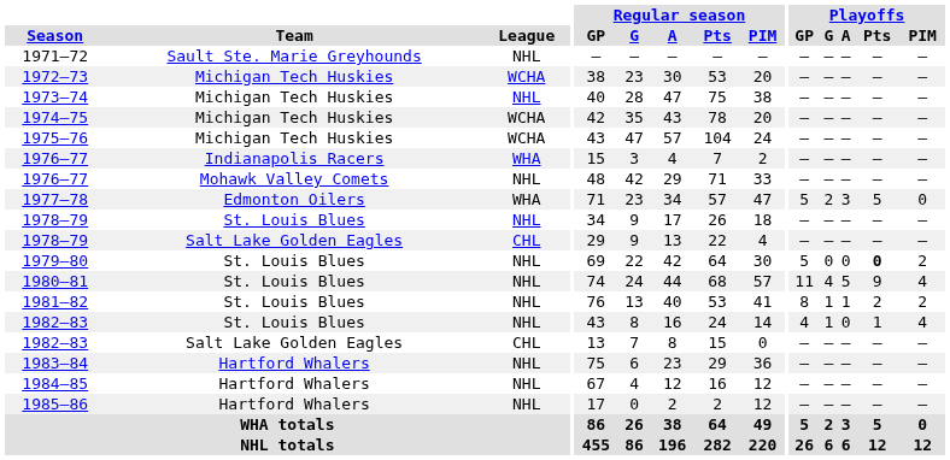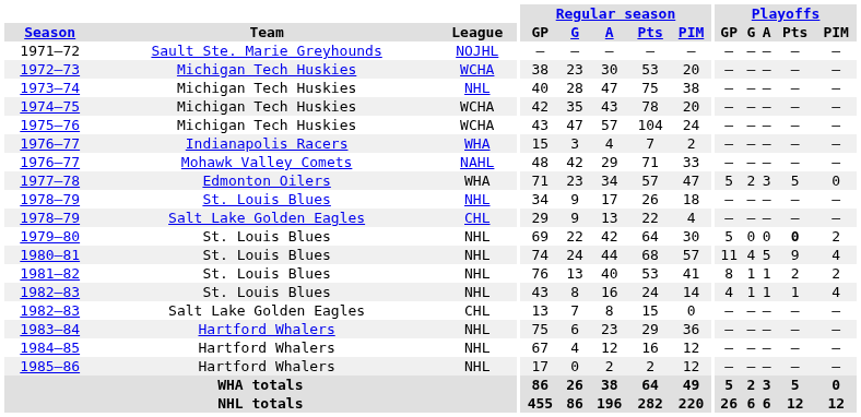 <table border="0" cellpadding="1" cellspacing="0" style="text-align:center; width:60em">
 <tr bgcolor="#e0e0e0">
 <th colspan="3" bgcolor="#ffffff"></th>
 <th rowspan="100" bgcolor="#ffffff"></th>
 <th colspan="5"><a href='#'>Regular season</a></th>
 <th rowspan="100" bgcolor="#ffffff"></th>
 <th colspan="5"><a href='#'>Playoffs</a></th>
 </tr>
 <tr bgcolor="#e0e0e0">
 <th><a href='#'>Season</a></th>
 <th>Team</th>
 <th>League</th>
 <th>GP</th>
 <th><a href='#'>G</a></th>
 <th><a href='#'>A</a></th>
 <th><a href='#'>Pts</a></th>
 <th><a href='#'>PIM</a></th>
 <th>GP</th>
 <th>G</th>
 <th>A</th>
 <th>Pts</th>
 <th>PIM</th>
 </tr>
 <tr>
 <td>1971–72</td>
 <td><a href='#'>Sault Ste. Marie Greyhounds</a></td>
-<td>NHL</td>
+<td><a href='#'>NOJHL</a></td>
 <td>—</td>
 <td>—</td>
 <td>—</td>
 <td>—</td>
 <td>—</td>
 <td>—</td>
 <td>—</td>
 <td>—</td>
 <td>—</td>
 <td>—</td>
 </tr>
 <tr bgcolor="#f0f0f0">
 <td><a href='#'>1972–73</a></td>
 <td><a href='#'>Michigan Tech Huskies</a></td>
 <td><a href='#'>WCHA</a></td>
 <td>38</td>
 <td>23</td>
 <td>30</td>
 <td>53</td>
 <td>20</td>
 <td>—</td>
 <td>—</td>
 <td>—</td>
 <td>—</td>
 <td>—</td>
 </tr>
 <tr>
 <td><a href='#'>1973–74</a></td>
 <td>Michigan Tech Huskies</td>
 <td><a href='#'>NHL</a></td>
 <td>40</td>
 <td>28</td>
 <td>47</td>
 <td>75</td>
 <td>38</td>
 <td>—</td>
 <td>—</td>
 <td>—</td>
 <td>—</td>
 <td>—</td>
 </tr>
 <tr bgcolor="#f0f0f0">
 <td><a href='#'>1974–75</a></td>
 <td>Michigan Tech Huskies</td>
 <td>WCHA</td>
 <td>42</td>
 <td>35</td>
 <td>43</td>
 <td>78</td>
 <td>20</td>
 <td>—</td>
 <td>—</td>
 <td>—</td>
 <td>—</td>
 <td>—</td>
 </tr>
 <tr>
 <td><a href='#'>1975–76</a></td>
 <td>Michigan Tech Huskies</td>
 <td>WCHA</td>
 <td>43</td>
 <td>47</td>
 <td>57</td>
 <td>104</td>
 <td>24</td>
 <td>—</td>
 <td>—</td>
 <td>—</td>
 <td>—</td>
 <td>—</td>
 </tr>
 <tr bgcolor="#f0f0f0">
 <td><a href='#'>1976–77</a></td>
 <td><a href='#'>Indianapolis Racers</a></td>
 <td><a href='#'>WHA</a></td>
 <td>15</td>
 <td>3</td>
 <td>4</td>
 <td>7</td>
 <td>2</td>
 <td>—</td>
 <td>—</td>
 <td>—</td>
 <td>—</td>
 <td>—</td>
 </tr>
 <tr>
 <td><a href='#'>1976–77</a></td>
 <td><a href='#'>Mohawk Valley Comets</a></td>
-<td>NHL</td>
+<td><a href='#'>NAHL</a></td>
 <td>48</td>
 <td>42</td>
 <td>29</td>
 <td>71</td>
 <td>33</td>
 <td>—</td>
 <td>—</td>
 <td>—</td>
 <td>—</td>
 <td>—</td>
 </tr>
 <tr bgcolor="#f0f0f0">
 <td><a href='#'>1977–78</a></td>
 <td><a href='#'>Edmonton Oilers</a></td>
 <td>WHA</td>
 <td>71</td>
 <td>23</td>
 <td>34</td>
 <td>57</td>
 <td>47</td>
 <td>5</td>
 <td>2</td>
 <td>3</td>
 <td>5</td>
 <td>0</td>
 </tr>
 <tr>
 <td><a href='#'>1978–79</a></td>
 <td><a href='#'>St. Louis Blues</a></td>
 <td><a href='#'>NHL</a></td>
 <td>34</td>
 <td>9</td>
 <td>17</td>
 <td>26</td>
 <td>18</td>
 <td>—</td>
 <td>—</td>
 <td>—</td>
 <td>—</td>
 <td>—</td>
 </tr>
 <tr bgcolor="#f0f0f0">
 <td><a href='#'>1978–79</a></td>
 <td><a href='#'>Salt Lake Golden Eagles</a></td>
 <td><a href='#'>CHL</a></td>
 <td>29</td>
 <td>9</td>
 <td>13</td>
 <td>22</td>
 <td>4</td>
 <td>—</td>
 <td>—</td>
 <td>—</td>
 <td>—</td>
 <td>—</td>
 </tr>
 <tr>
 <td><a href='#'>1979–80</a></td>
 <td>St. Louis Blues</td>
 <td>NHL</td>
 <td>69</td>
 <td>22</td>
 <td>42</td>
 <td>64</td>
 <td>30</td>
 <td>5</td>
 <td>0</td>
 <td>0</td>
 <td><strong>0</strong></td>
 <td>2</td>
 </tr>
 <tr bgcolor="#f0f0f0">
 <td><a href='#'>1980–81</a></td>
 <td>St. Louis Blues</td>
 <td>NHL</td>
 <td>74</td>
 <td>24</td>
 <td>44</td>
 <td>68</td>
 <td>57</td>
 <td>11</td>
 <td>4</td>
 <td>5</td>
 <td>9</td>
 <td>4</td>
 </tr>
 <tr>
 <td><a href='#'>1981–82</a></td>
 <td>St. Louis Blues</td>
 <td>NHL</td>
 <td>76</td>
 <td>13</td>
 <td>40</td>
 <td>53</td>
 <td>41</td>
 <td>8</td>
 <td>1</td>
 <td>1</td>
 <td>2</td>
 <td>2</td>
 </tr>
 <tr bgcolor="#f0f0f0">
 <td><a href='#'>1982–83</a></td>
 <td>St. Louis Blues</td>
 <td>NHL</td>
 <td>43</td>
 <td>8</td>
 <td>16</td>
 <td>24</td>
 <td>14</td>
 <td>4</td>
 <td>1</td>
-<td>0</td>
+<td>1</td>
 <td>1</td>
 <td>4</td>
 </tr>
 <tr>
 <td><a href='#'>1982–83</a></td>
 <td>Salt Lake Golden Eagles</td>
 <td>CHL</td>
 <td>13</td>
 <td>7</td>
 <td>8</td>
 <td>15</td>
 <td>0</td>
 <td>—</td>
 <td>—</td>
 <td>—</td>
 <td>—</td>
 <td>—</td>
 </tr>
 <tr>
 </tr>
 <tr bgcolor="#f0f0f0">
 <td><a href='#'>1983–84</a></td>
 <td><a href='#'>Hartford Whalers</a></td>
 <td>NHL</td>
 <td>75</td>
 <td>6</td>
 <td>23</td>
 <td>29</td>
 <td>36</td>
 <td>—</td>
 <td>—</td>
 <td>—</td>
 <td>—</td>
 <td>—</td>
 </tr>
 <tr>
 <td><a href='#'>1984–85</a></td>
 <td>Hartford Whalers</td>
 <td>NHL</td>
 <td>67</td>
 <td>4</td>
 <td>12</td>
 <td>16</td>
 <td>12</td>
 <td>—</td>
 <td>—</td>
 <td>—</td>
 <td>—</td>
 <td>—</td>
 </tr>
 <tr>
 </tr>
 <tr bgcolor="#f0f0f0">
 <td><a href='#'>1985–86</a></td>
 <td>Hartford Whalers</td>
 <td>NHL</td>
 <td>17</td>
 <td>0</td>
 <td>2</td>
 <td>2</td>
 <td>12</td>
 <td>—</td>
 <td>—</td>
 <td>—</td>
 <td>—</td>
 <td>—</td>
 </tr>
 <tr bgcolor="#e0e0e0">
 <th colspan="3">WHA totals</th>
 <th>86</th>
 <th>26</th>
 <th>38</th>
 <th>64</th>
 <th>49</th>
 <th>5</th>
 <th>2</th>
 <th>3</th>
 <th>5</th>
 <th>0</th>
 </tr>
 <tr bgcolor="#e0e0e0">
 <th colspan="3">NHL totals</th>
 <th>455</th>
 <th>86</th>
 <th>196</th>
 <th>282</th>
 <th>220</th>
 <th>26</th>
 <th>6</th>
 <th>6</th>
 <th>12</th>
 <th>12</th>
 </tr>
 </table>
